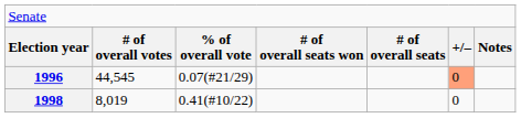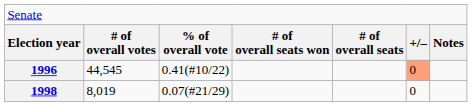 <table class=wikitable>
 <tr>
 <td colspan=7><a href='#'>Senate</a></td>
 </tr>
 <tr>
 <th>Election year</th>
 <th># of<br>overall votes</th>
 <th>% of<br>overall vote</th>
 <th># of<br>overall seats won</th>
 <th># of<br>overall seats</th>
 <th>+/–</th>
 <th>Notes</th>
 </tr>
 <tr>
 <th><a href='#'>1996</a></th>
 <td>44,545</td>
-<td>0.07(#21/29)</td>
+<td>0.41(#10/22)</td>
 <td></td>
 <td></td>
 <td style="background: lightsalmon;"> 0</td>
 <td></td>
 </tr>
 <tr>
 <th><a href='#'>1998</a></th>
 <td>8,019</td>
-<td>0.41(#10/22)</td>
+<td>0.07(#21/29)</td>
 <td></td>
 <td></td>
 <td> 0</td>
 <td></td>
 </tr>
 </table>
